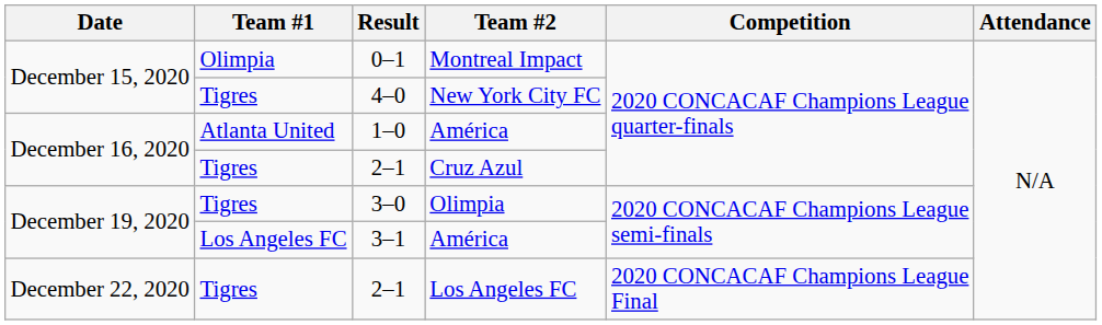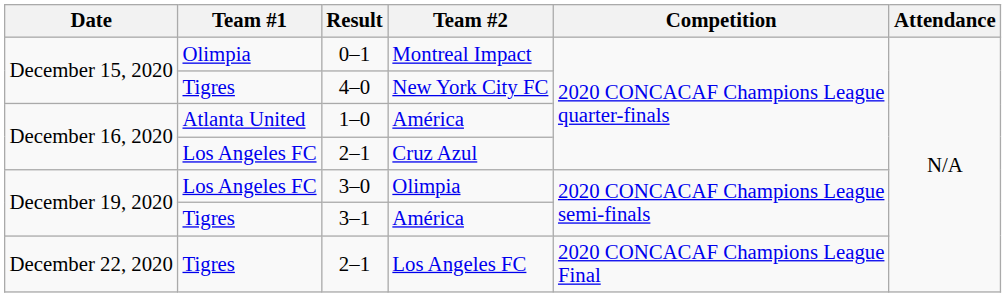 <table class="wikitable">
 <tr>
 <th>Date</th>
 <th>Team #1</th>
 <th>Result</th>
 <th>Team #2</th>
 <th>Competition</th>
 <th>Attendance</th>
 </tr>
 <tr>
 <td rowspan="2">December 15, 2020</td>
 <td> <a href='#'>Olimpia</a></td>
 <td style="text-align:center;">0–1</td>
 <td> <a href='#'>Montreal Impact</a></td>
 <td rowspan="4"><a href='#'>2020 CONCACAF Champions League<br>quarter-finals</a></td>
 <td style="text-align:center;" rowspan="7">N/A</td>
 </tr>
 <tr>
 <td> <a href='#'>Tigres</a></td>
 <td style="text-align:center;">4–0</td>
 <td> <a href='#'>New York City FC</a></td>
 </tr>
 <tr>
 <td rowspan="2">December 16, 2020</td>
 <td> <a href='#'>Atlanta United</a></td>
 <td style="text-align:center;">1–0</td>
 <td> <a href='#'>América</a></td>
 </tr>
 <tr>
-<td> <a href='#'>Tigres</a></td>
+<td> <a href='#'>Los Angeles FC</a></td>
 <td style="text-align:center;">2–1</td>
 <td> <a href='#'>Cruz Azul</a></td>
 </tr>
 <tr>
 <td rowspan="2">December 19, 2020</td>
-<td> <a href='#'>Tigres</a></td>
+<td> <a href='#'>Los Angeles FC</a></td>
 <td style="text-align:center;">3–0</td>
 <td> <a href='#'>Olimpia</a></td>
 <td rowspan="2"><a href='#'>2020 CONCACAF Champions League<br>semi-finals</a></td>
 </tr>
 <tr>
-<td> <a href='#'>Los Angeles FC</a></td>
+<td> <a href='#'>Tigres</a></td>
 <td style="text-align:center;">3–1</td>
 <td> <a href='#'>América</a></td>
 </tr>
 <tr>
 <td>December 22, 2020</td>
 <td> <a href='#'>Tigres</a></td>
 <td style="text-align:center;">2–1</td>
 <td> <a href='#'>Los Angeles FC</a></td>
 <td><a href='#'>2020 CONCACAF Champions League<br>Final</a></td>
 </tr>
 </table>
